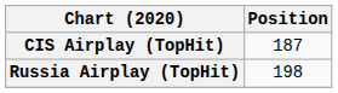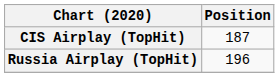 <table class="wikitable sortable plainrowheaders" style="text-align:center">
 <tr>
 <th scope="col">Chart (2020)</th>
 <th scope="col">Position</th>
 </tr>
 <tr>
 <th scope="row">CIS Airplay (TopHit)</th>
 <td>187</td>
 </tr>
 <tr>
 <th scope="row">Russia Airplay (TopHit)</th>
-<td>198</td>
+<td>196</td>
 </tr>
 <tr>
 </tr>
 </table>
